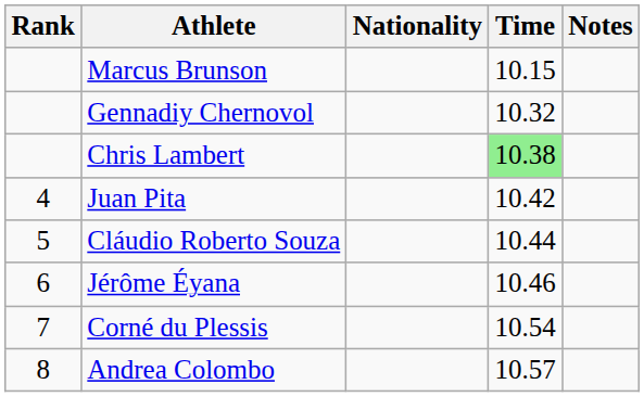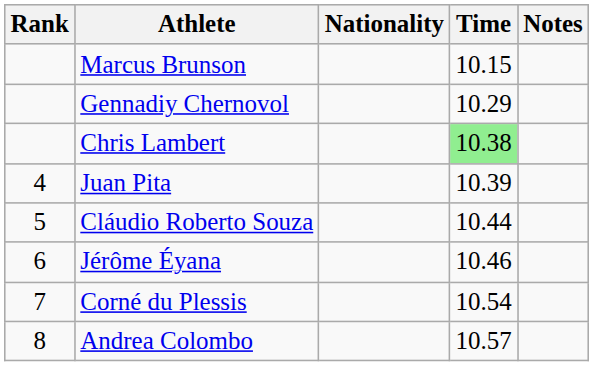 <table class="wikitable sortable" style="text-align:center">
 <tr>
 <th>Rank</th>
 <th>Athlete</th>
 <th>Nationality</th>
 <th>Time</th>
 <th>Notes</th>
 </tr>
 <tr>
 <td></td>
 <td align=left><a href='#'>Marcus Brunson</a></td>
 <td align=left></td>
 <td>10.15</td>
 <td></td>
 </tr>
 <tr>
 <td></td>
 <td align=left><a href='#'>Gennadiy Chernovol</a></td>
 <td align=left></td>
-<td>10.32</td>
+<td>10.29</td>
 <td></td>
 </tr>
 <tr>
 <td></td>
 <td align=left><a href='#'>Chris Lambert</a></td>
 <td align=left></td>
 <td style="background: lightgreen;">10.38</td>
 <td></td>
 </tr>
 <tr>
 <td>4</td>
 <td align=left><a href='#'>Juan Pita</a></td>
 <td align=left></td>
-<td>10.42</td>
+<td>10.39</td>
 <td></td>
 </tr>
 <tr>
 <td>5</td>
 <td align=left><a href='#'>Cláudio Roberto Souza</a></td>
 <td align=left></td>
 <td>10.44</td>
 <td></td>
 </tr>
 <tr>
 <td>6</td>
 <td align=left><a href='#'>Jérôme Éyana</a></td>
 <td align=left></td>
 <td>10.46</td>
 <td></td>
 </tr>
 <tr>
 <td>7</td>
 <td align=left><a href='#'>Corné du Plessis</a></td>
 <td align=left></td>
 <td>10.54</td>
 <td></td>
 </tr>
 <tr>
 <td>8</td>
 <td align=left><a href='#'>Andrea Colombo</a></td>
 <td align=left></td>
 <td>10.57</td>
 <td></td>
 </tr>
 </table>
